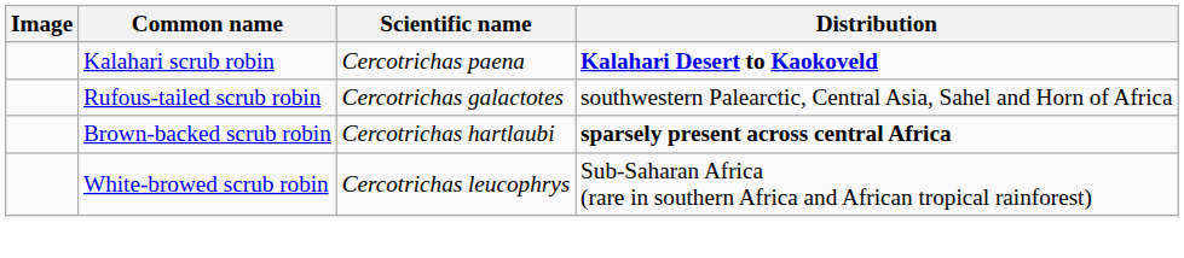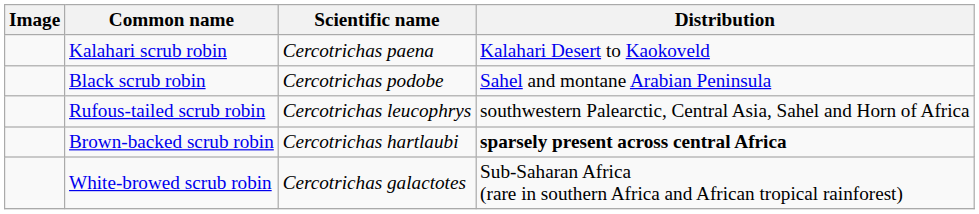 <table class="wikitable">
 <tr>
 <th>Image</th>
 <th>Common name</th>
 <th>Scientific name</th>
 <th>Distribution</th>
 </tr>
 <tr>
 <td></td>
 <td><a href='#'>Kalahari scrub robin</a></td>
 <td><em>Cercotrichas paena</em></td>
-<td><strong><a href='#'>Kalahari Desert</a> to <a href='#'>Kaokoveld</a></strong></td>
+<td><a href='#'>Kalahari Desert</a> to <a href='#'>Kaokoveld</a></td>
+</tr>
+<tr>
+<td></td>
+<td><a href='#'>Black scrub robin</a></td>
+<td><em>Cercotrichas podobe</em></td>
+<td><a href='#'>Sahel</a> and montane <a href='#'>Arabian Peninsula</a></td>
 </tr>
 <tr>
 <td></td>
 <td><a href='#'>Rufous-tailed scrub robin</a></td>
-<td><em>Cercotrichas galactotes</em></td>
+<td><em>Cercotrichas leucophrys</em></td>
 <td>southwestern Palearctic, Central Asia, Sahel and Horn of Africa</td>
 </tr>
 <tr>
 <td></td>
 <td><a href='#'>Brown-backed scrub robin</a></td>
 <td><em>Cercotrichas hartlaubi</em></td>
 <td><strong>sparsely present across central Africa</strong></td>
 </tr>
 <tr>
 <td></td>
 <td><a href='#'>White-browed scrub robin</a></td>
-<td><em>Cercotrichas leucophrys</em></td>
+<td><em>Cercotrichas galactotes</em></td>
 <td>Sub-Saharan Africa<br>(rare in southern Africa and African tropical rainforest)</td>
 </tr>
 <tr>
 </tr>
 </table>
